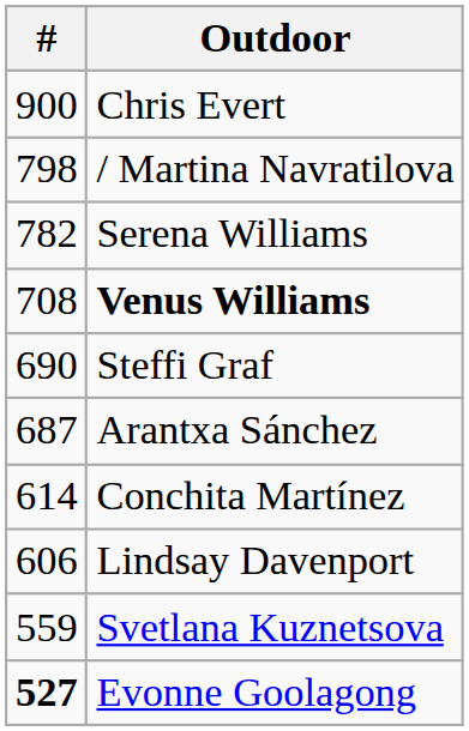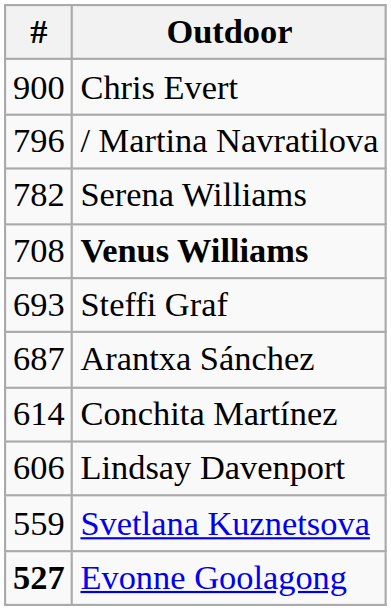 <table class=wikitable>
 <tr>
 <th>#</th>
 <th>Outdoor</th>
 </tr>
 <tr>
 <td>900</td>
 <td> Chris Evert</td>
 </tr>
 <tr>
-<td>798</td>
+<td>796</td>
 <td>/ Martina Navratilova</td>
 </tr>
 <tr>
 <td>782</td>
 <td> Serena Williams</td>
 </tr>
 <tr>
 <td>708</td>
 <td> <strong>Venus Williams</strong></td>
 </tr>
 <tr>
-<td>690</td>
+<td>693</td>
 <td> Steffi Graf</td>
 </tr>
 <tr>
 <td>687</td>
 <td> Arantxa Sánchez</td>
 </tr>
 <tr>
 <td>614</td>
 <td> Conchita Martínez</td>
 </tr>
 <tr>
 <td>606</td>
 <td> Lindsay Davenport</td>
 </tr>
 <tr>
 <td>559</td>
 <td> <a href='#'>Svetlana Kuznetsova</a></td>
 </tr>
 <tr>
 <td><strong>527</strong></td>
 <td> <a href='#'>Evonne Goolagong</a></td>
 </tr>
 </table>
